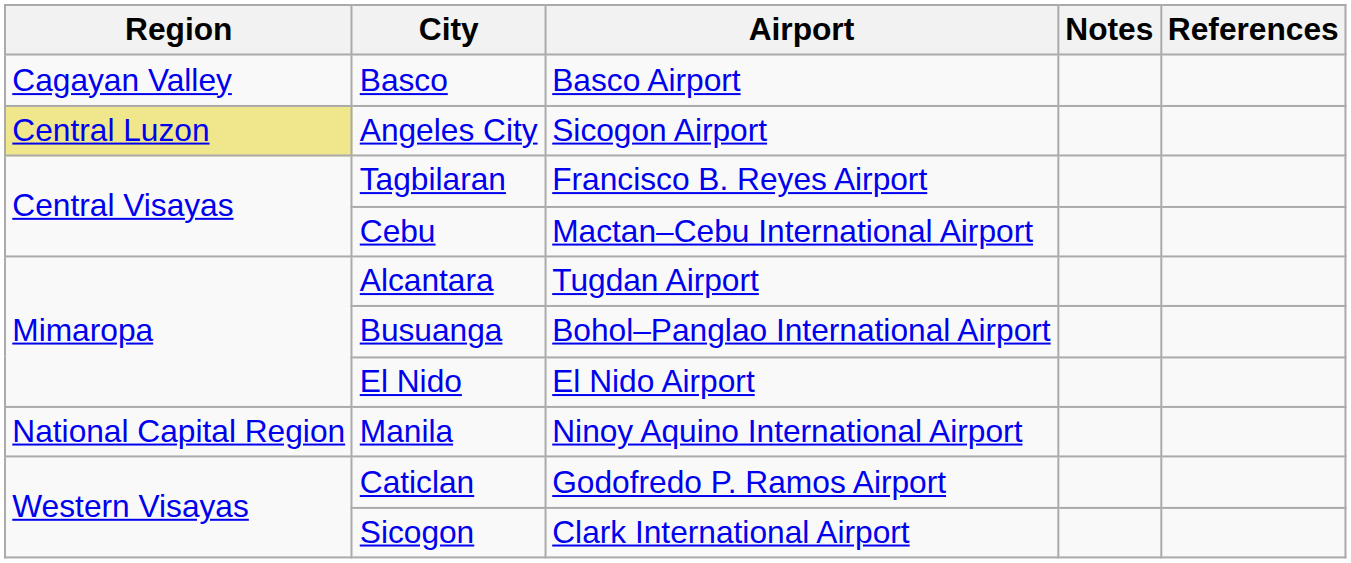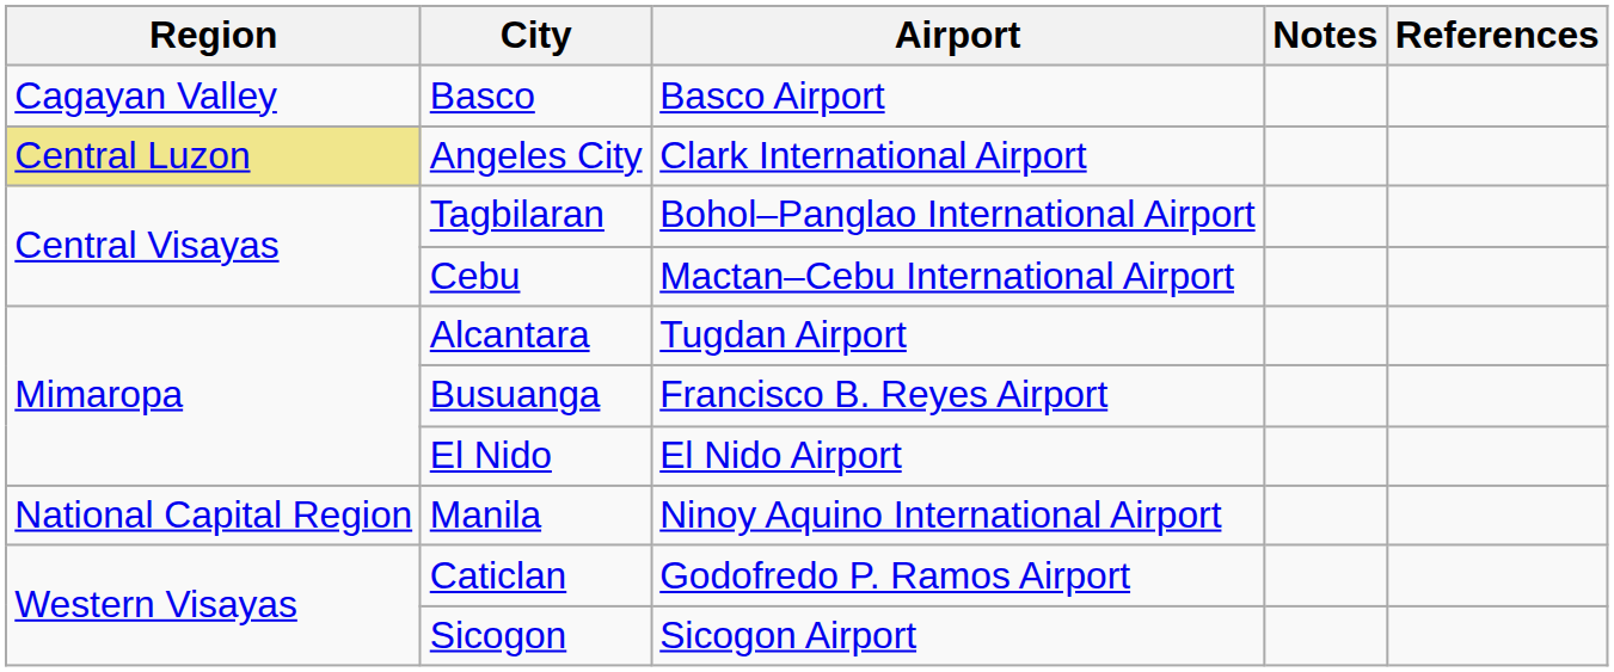 <table class="sortable wikitable">
 <tr>
 <th>Region</th>
 <th>City</th>
 <th>Airport</th>
 <th>Notes</th>
 <th class="unsortable">References</th>
 </tr>
 <tr>
 <td><a href='#'>Cagayan Valley</a></td>
 <td><a href='#'>Basco</a></td>
 <td><a href='#'>Basco Airport</a></td>
 <td></td>
 <td align=center></td>
 </tr>
 <tr>
 <td style="background: khaki;"><a href='#'>Central Luzon</a></td>
 <td><a href='#'>Angeles City</a></td>
-<td><a href='#'>Sicogon Airport</a></td>
+<td><a href='#'>Clark International Airport</a></td>
 <td></td>
 <td align=center></td>
 </tr>
 <tr>
 <td rowspan="2"><a href='#'>Central Visayas</a></td>
 <td><a href='#'>Tagbilaran</a></td>
-<td><a href='#'>Francisco B. Reyes Airport</a></td>
+<td><a href='#'>Bohol–Panglao International Airport</a></td>
 <td></td>
 <td align=center></td>
 </tr>
 <tr>
 <td><a href='#'>Cebu</a></td>
 <td><a href='#'>Mactan–Cebu International Airport</a></td>
 <td></td>
 <td align=center></td>
 </tr>
 <tr>
 <td rowspan="3"><a href='#'>Mimaropa</a></td>
 <td><a href='#'>Alcantara</a></td>
 <td><a href='#'>Tugdan Airport</a></td>
 <td></td>
 <td align=center></td>
 </tr>
 <tr>
 <td><a href='#'>Busuanga</a></td>
-<td><a href='#'>Bohol–Panglao International Airport</a></td>
+<td><a href='#'>Francisco B. Reyes Airport</a></td>
 <td></td>
 <td align=center></td>
 </tr>
 <tr>
 <td><a href='#'>El Nido</a></td>
 <td><a href='#'>El Nido Airport</a></td>
 <td></td>
 <td align=center></td>
 </tr>
 <tr>
 <td><a href='#'>National Capital Region</a></td>
 <td><a href='#'>Manila</a></td>
 <td><a href='#'>Ninoy Aquino International Airport</a></td>
 <td></td>
 <td align=center></td>
 </tr>
 <tr>
 <td rowspan="2"><a href='#'>Western Visayas</a></td>
 <td><a href='#'>Caticlan</a></td>
 <td><a href='#'>Godofredo P. Ramos Airport</a></td>
 <td></td>
 <td align=center></td>
 </tr>
 <tr>
 <td><a href='#'>Sicogon</a></td>
-<td><a href='#'>Clark International Airport</a></td>
+<td><a href='#'>Sicogon Airport</a></td>
 <td></td>
 <td align=center></td>
 </tr>
 </table>
